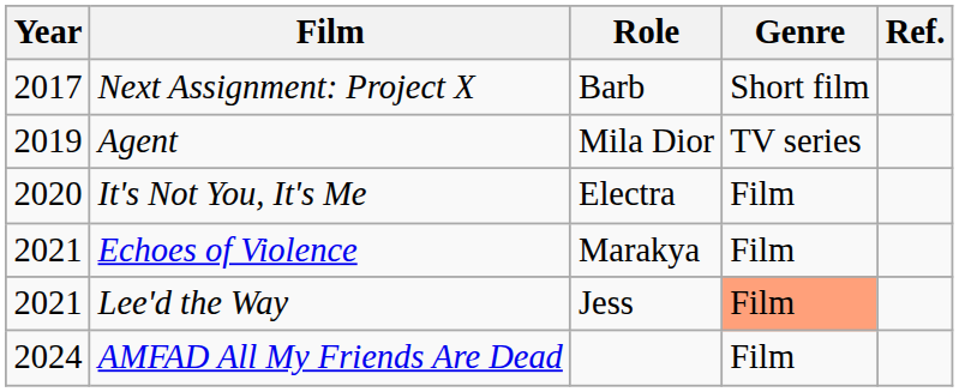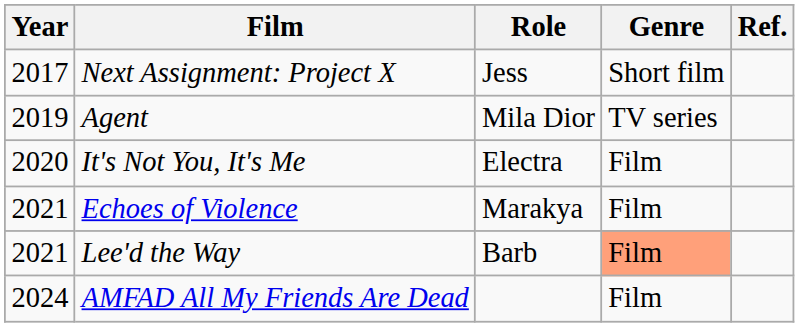 <table class="wikitable">
 <tr>
 <th>Year</th>
 <th>Film</th>
 <th>Role</th>
 <th>Genre</th>
 <th>Ref.</th>
 </tr>
 <tr>
 <td>2017</td>
 <td><em>Next Assignment: Project X</em></td>
-<td>Barb</td>
+<td>Jess</td>
 <td>Short film</td>
 <td></td>
 </tr>
 <tr>
 <td>2019</td>
 <td><em>Agent</em></td>
 <td>Mila Dior</td>
 <td>TV series</td>
 <td></td>
 </tr>
 <tr>
 <td>2020</td>
 <td><em>It's Not You, It's Me</em></td>
 <td>Electra</td>
 <td>Film</td>
 <td></td>
 </tr>
 <tr>
 <td>2021</td>
 <td><em><a href='#'>Echoes of Violence</a></em></td>
 <td>Marakya</td>
 <td>Film</td>
 <td></td>
 </tr>
 <tr>
 <td>2021</td>
 <td><em>Lee'd the Way</em></td>
-<td>Jess</td>
+<td>Barb</td>
 <td style="background: lightsalmon;">Film</td>
 <td></td>
 </tr>
 <tr>
 <td>2024</td>
 <td><em><a href='#'>AMFAD All My Friends Are Dead</a></em></td>
 <td></td>
 <td>Film</td>
 <td></td>
 </tr>
 </table>
